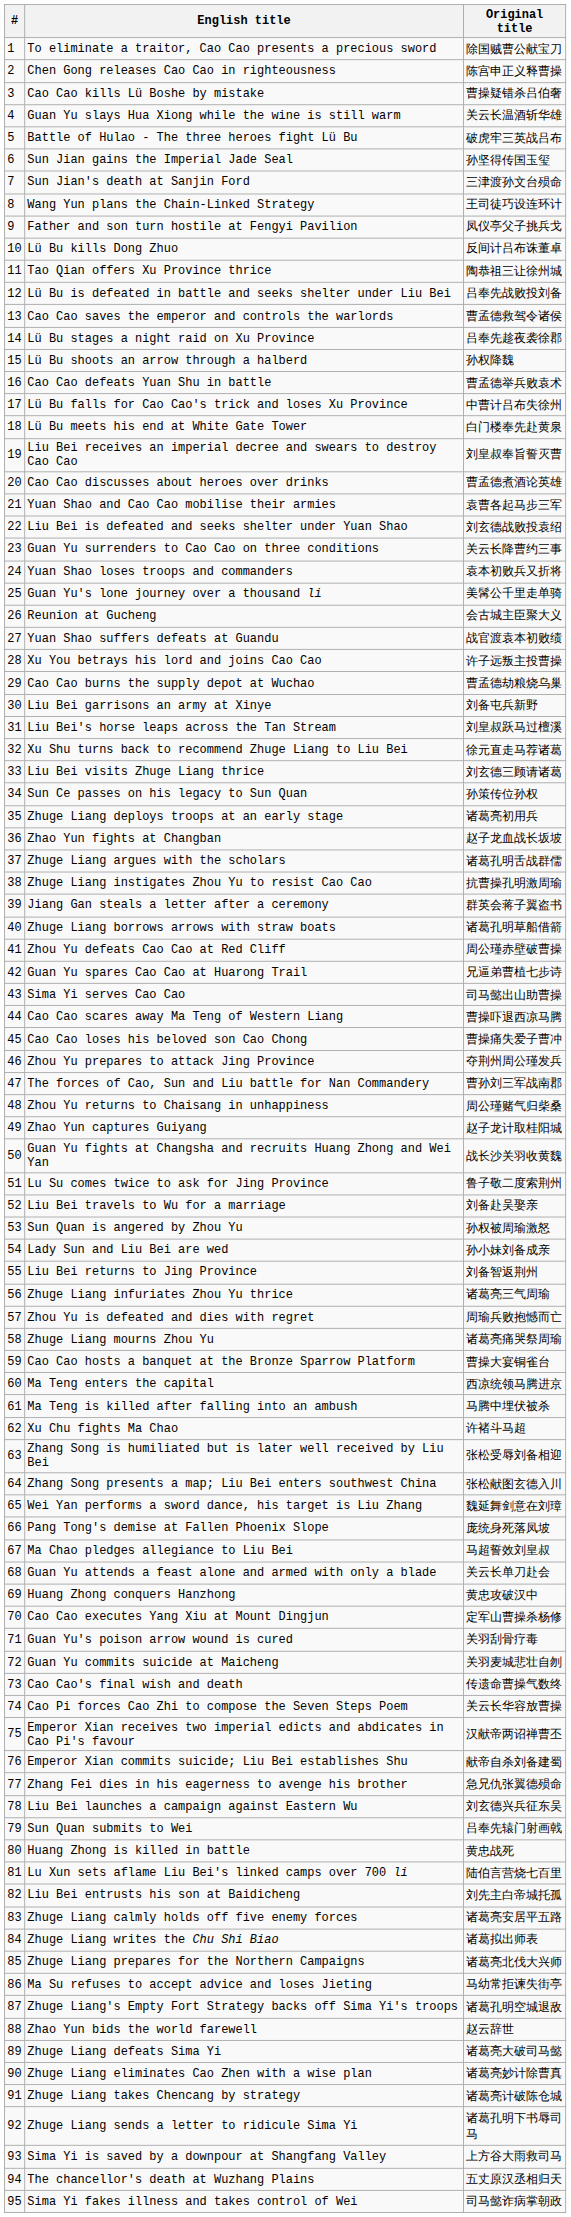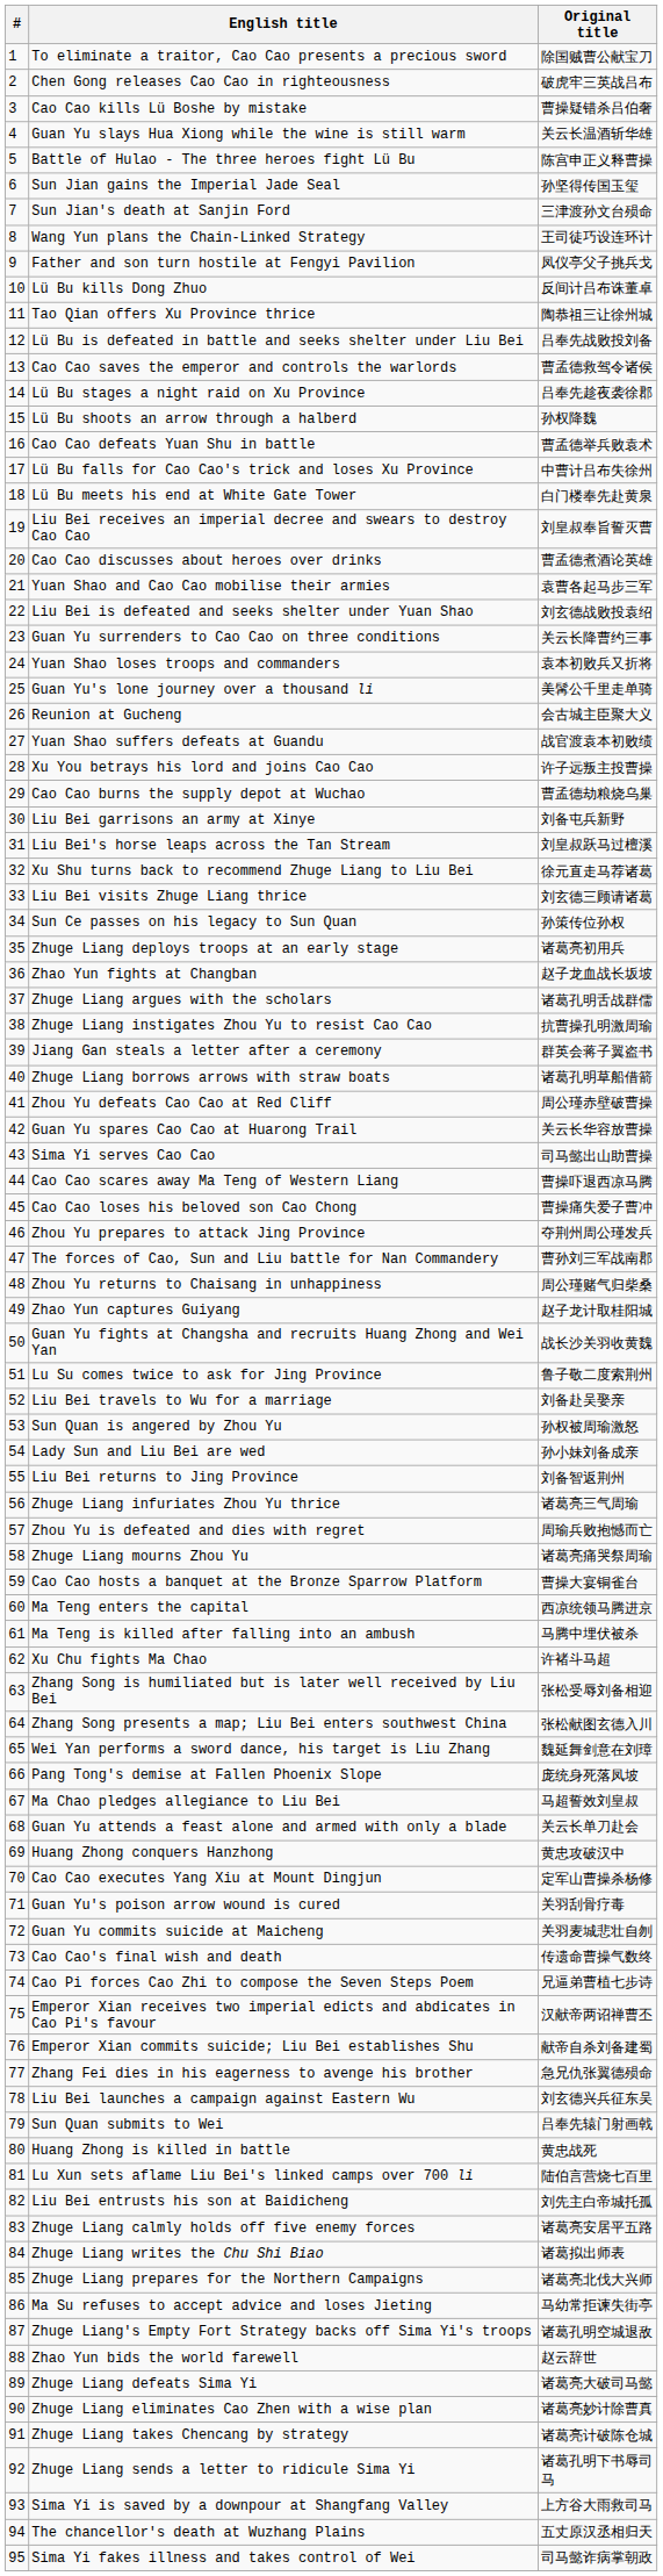 <table class="wikitable">
 <tr>
 <th>#</th>
 <th>English title</th>
 <th>Original title</th>
 </tr>
 <tr>
 <td>1</td>
 <td>To eliminate a traitor, Cao Cao presents a precious sword</td>
 <td>除国贼曹公献宝刀</td>
 </tr>
 <tr>
 <td>2</td>
 <td>Chen Gong releases Cao Cao in righteousness</td>
-<td>陈宫申正义释曹操</td>
+<td>破虎牢三英战吕布</td>
 </tr>
 <tr>
 <td>3</td>
 <td>Cao Cao kills Lü Boshe by mistake</td>
 <td>曹操疑错杀吕伯奢</td>
 </tr>
 <tr>
 <td>4</td>
 <td>Guan Yu slays Hua Xiong while the wine is still warm</td>
 <td>关云长温酒斩华雄</td>
 </tr>
 <tr>
 <td>5</td>
 <td>Battle of Hulao - The three heroes fight Lü Bu</td>
-<td>破虎牢三英战吕布</td>
+<td>陈宫申正义释曹操</td>
 </tr>
 <tr>
 <td>6</td>
 <td>Sun Jian gains the Imperial Jade Seal</td>
 <td>孙坚得传国玉玺</td>
 </tr>
 <tr>
 <td>7</td>
 <td>Sun Jian's death at Sanjin Ford</td>
 <td>三津渡孙文台殒命</td>
 </tr>
 <tr>
 <td>8</td>
 <td>Wang Yun plans the Chain-Linked Strategy</td>
 <td>王司徒巧设连环计</td>
 </tr>
 <tr>
 <td>9</td>
 <td>Father and son turn hostile at Fengyi Pavilion</td>
 <td>凤仪亭父子挑兵戈</td>
 </tr>
 <tr>
 <td>10</td>
 <td>Lü Bu kills Dong Zhuo</td>
 <td>反间计吕布诛董卓</td>
 </tr>
 <tr>
 <td>11</td>
 <td>Tao Qian offers Xu Province thrice</td>
 <td>陶恭祖三让徐州城</td>
 </tr>
 <tr>
 <td>12</td>
 <td>Lü Bu is defeated in battle and seeks shelter under Liu Bei</td>
 <td>吕奉先战败投刘备</td>
 </tr>
 <tr>
 <td>13</td>
 <td>Cao Cao saves the emperor and controls the warlords</td>
 <td>曹孟德救驾令诸侯</td>
 </tr>
 <tr>
 <td>14</td>
 <td>Lü Bu stages a night raid on Xu Province</td>
 <td>吕奉先趁夜袭徐郡</td>
 </tr>
 <tr>
 <td>15</td>
 <td>Lü Bu shoots an arrow through a halberd</td>
 <td>孙权降魏</td>
 </tr>
 <tr>
 <td>16</td>
 <td>Cao Cao defeats Yuan Shu in battle</td>
 <td>曹孟德举兵败袁术</td>
 </tr>
 <tr>
 <td>17</td>
 <td>Lü Bu falls for Cao Cao's trick and loses Xu Province</td>
 <td>中曹计吕布失徐州</td>
 </tr>
 <tr>
 <td>18</td>
 <td>Lü Bu meets his end at White Gate Tower</td>
 <td>白门楼奉先赴黄泉</td>
 </tr>
 <tr>
 <td>19</td>
 <td>Liu Bei receives an imperial decree and swears to destroy Cao Cao</td>
 <td>刘皇叔奉旨誓灭曹</td>
 </tr>
 <tr>
 <td>20</td>
 <td>Cao Cao discusses about heroes over drinks</td>
 <td>曹孟德煮酒论英雄</td>
 </tr>
 <tr>
 <td>21</td>
 <td>Yuan Shao and Cao Cao mobilise their armies</td>
 <td>袁曹各起马步三军</td>
 </tr>
 <tr>
 <td>22</td>
 <td>Liu Bei is defeated and seeks shelter under Yuan Shao</td>
 <td>刘玄德战败投袁绍</td>
 </tr>
 <tr>
 <td>23</td>
 <td>Guan Yu surrenders to Cao Cao on three conditions</td>
 <td>关云长降曹约三事</td>
 </tr>
 <tr>
 <td>24</td>
 <td>Yuan Shao loses troops and commanders</td>
 <td>袁本初败兵又折将</td>
 </tr>
 <tr>
 <td>25</td>
 <td>Guan Yu's lone journey over a thousand <em>li</em></td>
 <td>美髯公千里走单骑</td>
 </tr>
 <tr>
 <td>26</td>
 <td>Reunion at Gucheng</td>
 <td>会古城主臣聚大义</td>
 </tr>
 <tr>
 <td>27</td>
 <td>Yuan Shao suffers defeats at Guandu</td>
 <td>战官渡袁本初败绩</td>
 </tr>
 <tr>
 <td>28</td>
 <td>Xu You betrays his lord and joins Cao Cao</td>
 <td>许子远叛主投曹操</td>
 </tr>
 <tr>
 <td>29</td>
 <td>Cao Cao burns the supply depot at Wuchao</td>
 <td>曹孟德劫粮烧乌巢</td>
 </tr>
 <tr>
 <td>30</td>
 <td>Liu Bei garrisons an army at Xinye</td>
 <td>刘备屯兵新野</td>
 </tr>
 <tr>
 <td>31</td>
 <td>Liu Bei's horse leaps across the Tan Stream</td>
 <td>刘皇叔跃马过檀溪</td>
 </tr>
 <tr>
 <td>32</td>
 <td>Xu Shu turns back to recommend Zhuge Liang to Liu Bei</td>
 <td>徐元直走马荐诸葛</td>
 </tr>
 <tr>
 <td>33</td>
 <td>Liu Bei visits Zhuge Liang thrice</td>
 <td>刘玄德三顾请诸葛</td>
 </tr>
 <tr>
 <td>34</td>
 <td>Sun Ce passes on his legacy to Sun Quan</td>
 <td>孙策传位孙权</td>
 </tr>
 <tr>
 <td>35</td>
 <td>Zhuge Liang deploys troops at an early stage</td>
 <td>诸葛亮初用兵</td>
 </tr>
 <tr>
 <td>36</td>
 <td>Zhao Yun fights at Changban</td>
 <td>赵子龙血战长坂坡</td>
 </tr>
 <tr>
 <td>37</td>
 <td>Zhuge Liang argues with the scholars</td>
 <td>诸葛孔明舌战群儒</td>
 </tr>
 <tr>
 <td>38</td>
 <td>Zhuge Liang instigates Zhou Yu to resist Cao Cao</td>
 <td>抗曹操孔明激周瑜</td>
 </tr>
 <tr>
 <td>39</td>
 <td>Jiang Gan steals a letter after a ceremony</td>
 <td>群英会蒋子翼盗书</td>
 </tr>
 <tr>
 <td>40</td>
 <td>Zhuge Liang borrows arrows with straw boats</td>
 <td>诸葛孔明草船借箭</td>
 </tr>
 <tr>
 <td>41</td>
 <td>Zhou Yu defeats Cao Cao at Red Cliff</td>
 <td>周公瑾赤壁破曹操</td>
 </tr>
 <tr>
 <td>42</td>
 <td>Guan Yu spares Cao Cao at Huarong Trail</td>
-<td>兄逼弟曹植七步诗</td>
+<td>关云长华容放曹操</td>
 </tr>
 <tr>
 <td>43</td>
 <td>Sima Yi serves Cao Cao</td>
 <td>司马懿出山助曹操</td>
 </tr>
 <tr>
 <td>44</td>
 <td>Cao Cao scares away Ma Teng of Western Liang</td>
 <td>曹操吓退西凉马腾</td>
 </tr>
 <tr>
 <td>45</td>
 <td>Cao Cao loses his beloved son Cao Chong</td>
 <td>曹操痛失爱子曹冲</td>
 </tr>
 <tr>
 <td>46</td>
 <td>Zhou Yu prepares to attack Jing Province</td>
 <td>夺荆州周公瑾发兵</td>
 </tr>
 <tr>
 <td>47</td>
 <td>The forces of Cao, Sun and Liu battle for Nan Commandery</td>
 <td>曹孙刘三军战南郡</td>
 </tr>
 <tr>
 <td>48</td>
 <td>Zhou Yu returns to Chaisang in unhappiness</td>
 <td>周公瑾赌气归柴桑</td>
 </tr>
 <tr>
 <td>49</td>
 <td>Zhao Yun captures Guiyang</td>
 <td>赵子龙计取桂阳城</td>
 </tr>
 <tr>
 <td>50</td>
 <td>Guan Yu fights at Changsha and recruits Huang Zhong and Wei Yan</td>
 <td>战长沙关羽收黄魏</td>
 </tr>
 <tr>
 <td>51</td>
 <td>Lu Su comes twice to ask for Jing Province</td>
 <td>鲁子敬二度索荆州</td>
 </tr>
 <tr>
 <td>52</td>
 <td>Liu Bei travels to Wu for a marriage</td>
 <td>刘备赴吴娶亲</td>
 </tr>
 <tr>
 <td>53</td>
 <td>Sun Quan is angered by Zhou Yu</td>
 <td>孙权被周瑜激怒</td>
 </tr>
 <tr>
 <td>54</td>
 <td>Lady Sun and Liu Bei are wed</td>
 <td>孙小妹刘备成亲</td>
 </tr>
 <tr>
 <td>55</td>
 <td>Liu Bei returns to Jing Province</td>
 <td>刘备智返荆州</td>
 </tr>
 <tr>
 <td>56</td>
 <td>Zhuge Liang infuriates Zhou Yu thrice</td>
 <td>诸葛亮三气周瑜</td>
 </tr>
 <tr>
 <td>57</td>
 <td>Zhou Yu is defeated and dies with regret</td>
 <td>周瑜兵败抱憾而亡</td>
 </tr>
 <tr>
 <td>58</td>
 <td>Zhuge Liang mourns Zhou Yu</td>
 <td>诸葛亮痛哭祭周瑜</td>
 </tr>
 <tr>
 <td>59</td>
 <td>Cao Cao hosts a banquet at the Bronze Sparrow Platform</td>
 <td>曹操大宴铜雀台</td>
 </tr>
 <tr>
 <td>60</td>
 <td>Ma Teng enters the capital</td>
 <td>西凉统领马腾进京</td>
 </tr>
 <tr>
 <td>61</td>
 <td>Ma Teng is killed after falling into an ambush</td>
 <td>马腾中埋伏被杀</td>
 </tr>
 <tr>
 <td>62</td>
 <td>Xu Chu fights Ma Chao</td>
 <td>许褚斗马超</td>
 </tr>
 <tr>
 <td>63</td>
 <td>Zhang Song is humiliated but is later well received by Liu Bei</td>
 <td>张松受辱刘备相迎</td>
 </tr>
 <tr>
 <td>64</td>
 <td>Zhang Song presents a map; Liu Bei enters southwest China</td>
 <td>张松献图玄德入川</td>
 </tr>
 <tr>
 <td>65</td>
 <td>Wei Yan performs a sword dance, his target is Liu Zhang</td>
 <td>魏延舞剑意在刘璋</td>
 </tr>
 <tr>
 <td>66</td>
 <td>Pang Tong's demise at Fallen Phoenix Slope</td>
 <td>庞统身死落凤坡</td>
 </tr>
 <tr>
 <td>67</td>
 <td>Ma Chao pledges allegiance to Liu Bei</td>
 <td>马超誓效刘皇叔</td>
 </tr>
 <tr>
 <td>68</td>
 <td>Guan Yu attends a feast alone and armed with only a blade</td>
 <td>关云长单刀赴会</td>
 </tr>
 <tr>
 <td>69</td>
 <td>Huang Zhong conquers Hanzhong</td>
 <td>黄忠攻破汉中</td>
 </tr>
 <tr>
 <td>70</td>
 <td>Cao Cao executes Yang Xiu at Mount Dingjun</td>
 <td>定军山曹操杀杨修</td>
 </tr>
 <tr>
 <td>71</td>
 <td>Guan Yu's poison arrow wound is cured</td>
 <td>关羽刮骨疗毒</td>
 </tr>
 <tr>
 <td>72</td>
 <td>Guan Yu commits suicide at Maicheng</td>
 <td>关羽麦城悲壮自刎</td>
 </tr>
 <tr>
 <td>73</td>
 <td>Cao Cao's final wish and death</td>
 <td>传遗命曹操气数终</td>
 </tr>
 <tr>
 <td>74</td>
 <td>Cao Pi forces Cao Zhi to compose the Seven Steps Poem</td>
-<td>关云长华容放曹操</td>
+<td>兄逼弟曹植七步诗</td>
 </tr>
 <tr>
 <td>75</td>
 <td>Emperor Xian receives two imperial edicts and abdicates in Cao Pi's favour</td>
 <td>汉献帝两诏禅曹丕</td>
 </tr>
 <tr>
 <td>76</td>
 <td>Emperor Xian commits suicide; Liu Bei establishes Shu</td>
 <td>献帝自杀刘备建蜀</td>
 </tr>
 <tr>
 <td>77</td>
 <td>Zhang Fei dies in his eagerness to avenge his brother</td>
 <td>急兄仇张翼德殒命</td>
 </tr>
 <tr>
 <td>78</td>
 <td>Liu Bei launches a campaign against Eastern Wu</td>
 <td>刘玄德兴兵征东吴</td>
 </tr>
 <tr>
 <td>79</td>
 <td>Sun Quan submits to Wei</td>
 <td>吕奉先辕门射画戟</td>
 </tr>
 <tr>
 <td>80</td>
 <td>Huang Zhong is killed in battle</td>
 <td>黄忠战死</td>
 </tr>
 <tr>
 <td>81</td>
 <td>Lu Xun sets aflame Liu Bei's linked camps over 700 <em>li</em></td>
 <td>陆伯言营烧七百里</td>
 </tr>
 <tr>
 <td>82</td>
 <td>Liu Bei entrusts his son at Baidicheng</td>
 <td>刘先主白帝城托孤</td>
 </tr>
 <tr>
 <td>83</td>
 <td>Zhuge Liang calmly holds off five enemy forces</td>
 <td>诸葛亮安居平五路</td>
 </tr>
 <tr>
 <td>84</td>
 <td>Zhuge Liang writes the <em>Chu Shi Biao</em></td>
 <td>诸葛拟出师表</td>
 </tr>
 <tr>
 <td>85</td>
 <td>Zhuge Liang prepares for the Northern Campaigns</td>
 <td>诸葛亮北伐大兴师</td>
 </tr>
 <tr>
 <td>86</td>
 <td>Ma Su refuses to accept advice and loses Jieting</td>
 <td>马幼常拒谏失街亭</td>
 </tr>
 <tr>
 <td>87</td>
 <td>Zhuge Liang's Empty Fort Strategy backs off Sima Yi's troops</td>
 <td>诸葛孔明空城退敌</td>
 </tr>
 <tr>
 <td>88</td>
 <td>Zhao Yun bids the world farewell</td>
 <td>赵云辞世</td>
 </tr>
 <tr>
 <td>89</td>
 <td>Zhuge Liang defeats Sima Yi</td>
 <td>诸葛亮大破司马懿</td>
 </tr>
 <tr>
 <td>90</td>
 <td>Zhuge Liang eliminates Cao Zhen with a wise plan</td>
 <td>诸葛亮妙计除曹真</td>
 </tr>
 <tr>
 <td>91</td>
 <td>Zhuge Liang takes Chencang by strategy</td>
 <td>诸葛亮计破陈仓城</td>
 </tr>
 <tr>
 <td>92</td>
 <td>Zhuge Liang sends a letter to ridicule Sima Yi</td>
 <td>诸葛孔明下书辱司马</td>
 </tr>
 <tr>
 <td>93</td>
 <td>Sima Yi is saved by a downpour at Shangfang Valley</td>
 <td>上方谷大雨救司马</td>
 </tr>
 <tr>
 <td>94</td>
 <td>The chancellor's death at Wuzhang Plains</td>
 <td>五丈原汉丞相归天</td>
 </tr>
 <tr>
 <td>95</td>
 <td>Sima Yi fakes illness and takes control of Wei</td>
 <td>司马懿诈病掌朝政</td>
 </tr>
 </table>
